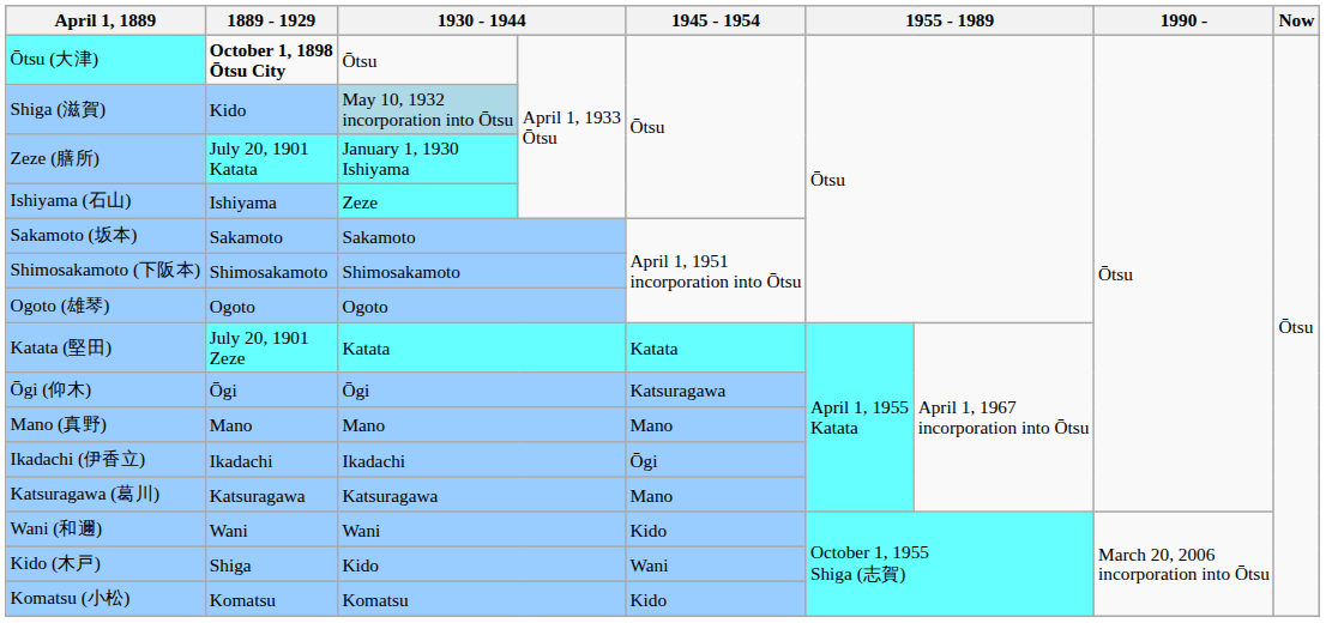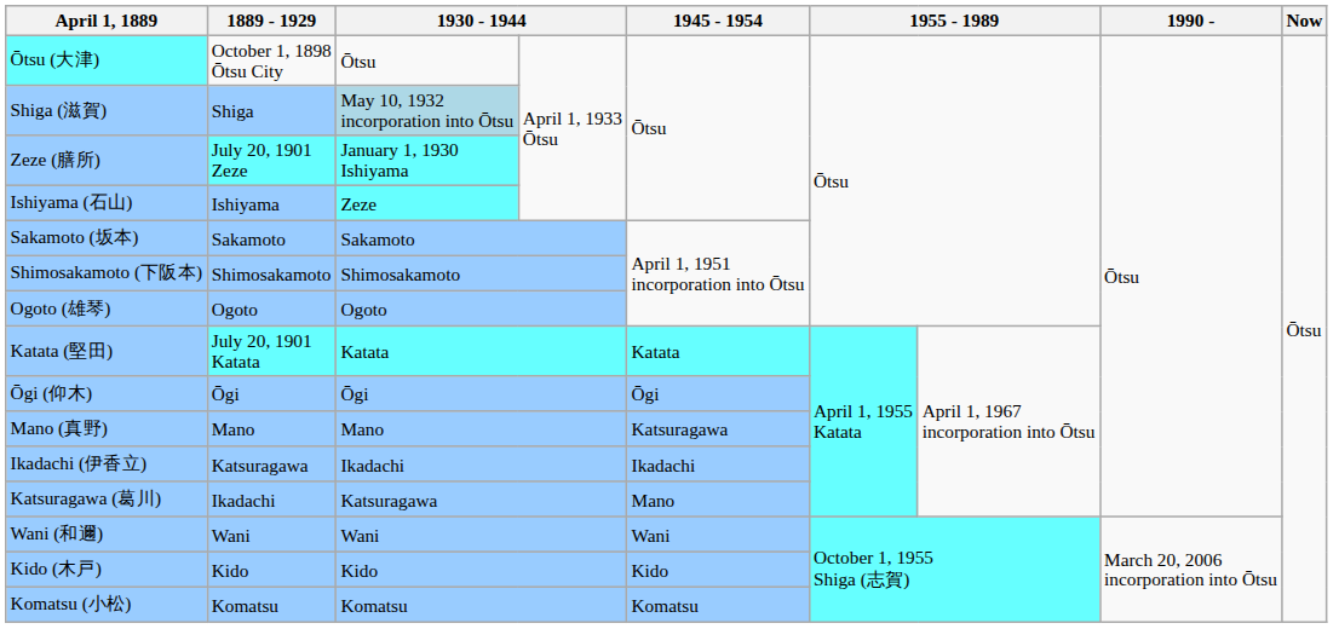 <table class="wikitable" style="font-size:x-small">
 <tr>
 <th>April 1, 1889</th>
 <th>1889 - 1929</th>
 <th colspan="2">1930 - 1944</th>
 <th>1945 - 1954</th>
 <th colspan="2">1955 - 1989</th>
 <th>1990 -</th>
 <th>Now</th>
 </tr>
 <tr>
 <td style="background-color:#6ff;">Ōtsu (大津)</td>
-<td><strong>October 1, 1898<br>Ōtsu City</strong></td>
+<td>October 1, 1898<br>Ōtsu City</td>
 <td>Ōtsu</td>
 <td rowspan="4">April 1, 1933<br>Ōtsu</td>
 <td rowspan="4">Ōtsu</td>
 <td rowspan="7" colspan="2">Ōtsu</td>
 <td rowspan="12">Ōtsu</td>
 <td rowspan="15">Ōtsu</td>
 </tr>
 <tr>
 <td style="background-color:#9cf;">Shiga (滋賀)</td>
-<td style="background-color:#9cf;">Kido</td>
+<td style="background-color:#9cf;">Shiga</td>
 <td style="background: lightblue;">May 10, 1932<br>incorporation into Ōtsu</td>
 </tr>
 <tr>
 <td style="background-color:#9cf;">Zeze (膳所)</td>
-<td style="background-color:#6ff;">July 20, 1901<br>Katata</td>
+<td style="background-color:#6ff;">July 20, 1901<br>Zeze</td>
 <td style="background-color:#6ff;">January 1, 1930<br>Ishiyama</td>
 </tr>
 <tr>
 <td style="background-color:#9cf;">Ishiyama (石山)</td>
 <td style="background-color:#9cf;">Ishiyama</td>
 <td style="background-color:#6ff;">Zeze</td>
 </tr>
 <tr>
 <td style="background-color:#9cf;">Sakamoto (坂本)</td>
 <td style="background-color:#9cf;">Sakamoto</td>
 <td colspan="2" style="background-color:#9cf;">Sakamoto</td>
 <td rowspan="3">April 1, 1951<br>incorporation into Ōtsu</td>
 </tr>
 <tr>
 <td style="background-color:#9cf;">Shimosakamoto (下阪本)</td>
 <td style="background-color:#9cf;">Shimosakamoto</td>
 <td colspan="2" style="background-color:#9cf;">Shimosakamoto</td>
 </tr>
 <tr>
 <td style="background-color:#9cf;">Ogoto (雄琴)</td>
 <td style="background-color:#9cf;">Ogoto</td>
 <td colspan="2" style="background-color:#9cf;">Ogoto</td>
 </tr>
 <tr>
 <td style="background-color:#9cf;">Katata (堅田)</td>
-<td style="background-color:#6ff;">July 20, 1901<br>Zeze</td>
+<td style="background-color:#6ff;">July 20, 1901<br>Katata</td>
 <td colspan="2" style="background-color:#6ff;">Katata</td>
 <td style="background-color:#6ff;">Katata</td>
 <td rowspan="5" style="background-color:#6ff;">April 1, 1955<br>Katata</td>
 <td rowspan="5">April 1, 1967<br>incorporation into Ōtsu</td>
 </tr>
 <tr>
 <td style="background-color:#9cf;">Ōgi (仰木)</td>
 <td style="background-color:#9cf;">Ōgi</td>
 <td colspan="2" style="background-color:#9cf;">Ōgi</td>
-<td style="background-color:#9cf;">Katsuragawa</td>
+<td style="background-color:#9cf;">Ōgi</td>
 </tr>
 <tr>
 <td style="background-color:#9cf;">Mano (真野)</td>
 <td style="background-color:#9cf;">Mano</td>
 <td colspan="2" style="background-color:#9cf;">Mano</td>
-<td style="background-color:#9cf;">Mano</td>
+<td style="background-color:#9cf;">Katsuragawa</td>
 </tr>
 <tr>
 <td style="background-color:#9cf;">Ikadachi (伊香立)</td>
+<td style="background-color:#9cf;">Katsuragawa</td>
+<td colspan="2" style="background-color:#9cf;">Ikadachi</td>
 <td style="background-color:#9cf;">Ikadachi</td>
-<td colspan="2" style="background-color:#9cf;">Ikadachi</td>
-<td style="background-color:#9cf;">Ōgi</td>
 </tr>
 <tr>
 <td style="background-color:#9cf;">Katsuragawa (葛川)</td>
-<td style="background-color:#9cf;">Katsuragawa</td>
+<td style="background-color:#9cf;">Ikadachi</td>
 <td colspan="2" style="background-color:#9cf;">Katsuragawa</td>
 <td style="background-color:#9cf;">Mano</td>
 </tr>
 <tr>
 <td style="background-color:#9cf;">Wani (和邇)</td>
 <td style="background-color:#9cf;">Wani</td>
 <td colspan="2" style="background-color:#9cf;">Wani</td>
-<td style="background-color:#9cf;">Kido</td>
+<td style="background-color:#9cf;">Wani</td>
 <td rowspan="3" colspan="2" style="background-color:#6ff;">October 1, 1955<br>Shiga (志賀)</td>
 <td rowspan="3">March 20, 2006<br>incorporation into Ōtsu</td>
 </tr>
 <tr>
 <td style="background-color:#9cf;">Kido (木戸)</td>
-<td style="background-color:#9cf;">Shiga</td>
+<td style="background-color:#9cf;">Kido</td>
 <td colspan="2" style="background-color:#9cf;">Kido</td>
-<td style="background-color:#9cf;">Wani</td>
+<td style="background-color:#9cf;">Kido</td>
 </tr>
 <tr>
 <td style="background-color:#9cf;">Komatsu (小松)</td>
 <td style="background-color:#9cf;">Komatsu</td>
 <td colspan="2" style="background-color:#9cf;">Komatsu</td>
-<td style="background-color:#9cf;">Kido</td>
+<td style="background-color:#9cf;">Komatsu</td>
 </tr>
 </table>
